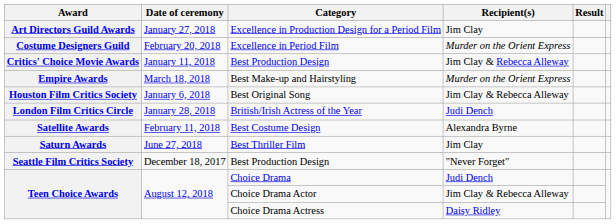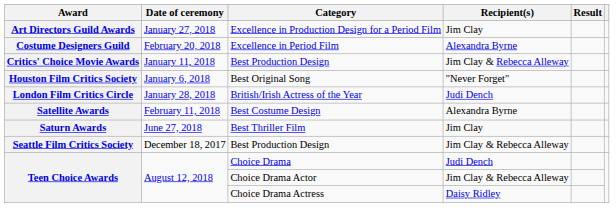 <table class="wikitable plainrowheaders sortable">
 <tr style="background:#ccc; text-align:center;">
 <th scope="col">Award</th>
 <th scope="col">Date of ceremony</th>
 <th scope="col">Category</th>
 <th scope="col">Recipient(s)</th>
 <th scope="col">Result</th>
 <th scope="col" class="unsortable"></th>
 </tr>
 <tr>
 <th scope="row"><a href='#'>Art Directors Guild Awards</a></th>
 <td><a href='#'>January 27, 2018</a></td>
 <td><a href='#'>Excellence in Production Design for a Period Film</a></td>
 <td>Jim Clay</td>
 <td></td>
 <td style="text-align:center;"></td>
 </tr>
 <tr>
 <th scope="row"><a href='#'>Costume Designers Guild</a></th>
 <td><a href='#'>February 20, 2018</a></td>
 <td><a href='#'>Excellence in Period Film</a></td>
-<td><em>Murder on the Orient Express</em></td>
+<td><a href='#'>Alexandra Byrne</a></td>
 <td></td>
 <td style="text-align:center;"></td>
 </tr>
 <tr>
 <th scope="row"><a href='#'>Critics' Choice Movie Awards</a></th>
 <td><a href='#'>January 11, 2018</a></td>
 <td><a href='#'>Best Production Design</a></td>
 <td>Jim Clay & <a href='#'>Rebecca Alleway</a></td>
 <td></td>
 <td style="text-align:center;"></td>
 </tr>
 <tr>
-<th scope="row"><a href='#'>Empire Awards</a></th>
-<td><a href='#'>March 18, 2018</a></td>
-<td>Best Make-up and Hairstyling</td>
-<td><em>Murder on the Orient Express</em></td>
-<td></td>
-<td style="text-align:center;"></td>
-</tr>
-<tr>
 <th scope="row"><a href='#'>Houston Film Critics Society</a></th>
 <td><a href='#'>January 6, 2018</a></td>
 <td>Best Original Song</td>
-<td>Jim Clay & Rebecca Alleway</td>
+<td>"Never Forget"</td>
 <td></td>
 <td style="text-align:center;"><br></td>
 </tr>
 <tr>
 <th scope="row"><a href='#'>London Film Critics Circle</a></th>
 <td><a href='#'>January 28, 2018</a></td>
 <td><a href='#'>British/Irish Actress of the Year</a></td>
 <td><a href='#'>Judi Dench</a></td>
 <td></td>
 <td style="text-align:center;"></td>
 </tr>
 <tr>
 <th scope="row"><a href='#'>Satellite Awards</a></th>
 <td><a href='#'>February 11, 2018</a></td>
 <td><a href='#'>Best Costume Design</a></td>
 <td>Alexandra Byrne</td>
 <td></td>
 <td style="text-align:center;"></td>
 </tr>
 <tr>
 <th scope="row"><a href='#'>Saturn Awards</a></th>
 <td><a href='#'>June 27, 2018</a></td>
 <td><a href='#'>Best Thriller Film</a></td>
 <td>Jim Clay</td>
 <td></td>
 <td style="text-align:center;"><br></td>
 </tr>
 <tr>
 <th scope="row"><a href='#'>Seattle Film Critics Society</a></th>
 <td>December 18, 2017</td>
 <td>Best Production Design</td>
-<td>"Never Forget"</td>
+<td>Jim Clay & Rebecca Alleway</td>
 <td></td>
 <td style="text-align:center;"></td>
 </tr>
 <tr>
 <th scope="row" rowspan="3"><a href='#'>Teen Choice Awards</a></th>
 <td rowspan="3"><a href='#'>August 12, 2018</a></td>
 <td><a href='#'>Choice Drama</a></td>
 <td><a href='#'>Judi Dench</a></td>
 <td></td>
 <td rowspan="3" style="text-align:center;"></td>
 </tr>
 <tr>
 <td>Choice Drama Actor</td>
 <td>Jim Clay & Rebecca Alleway</td>
 <td></td>
 </tr>
 <tr>
 <td>Choice Drama Actress</td>
 <td><a href='#'>Daisy Ridley</a></td>
 <td></td>
 </tr>
 </table>
